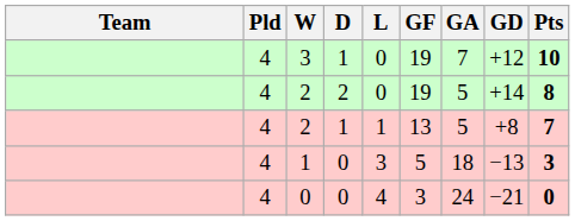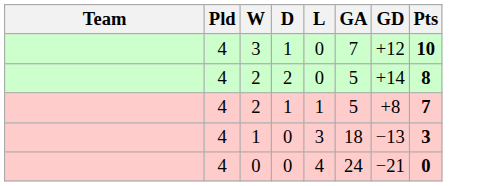 <table class="wikitable" style="text-align: center;">
 <tr>
 <th width=165>Team</th>
 <th width=20>Pld</th>
 <th width=20>W</th>
 <th width=20>D</th>
 <th width=20>L</th>
-<th width=20>GF</th>
 <th width=20>GA</th>
 <th width=20>GD</th>
 <th width=20>Pts</th>
 </tr>
 <tr bgcolor=ccffcc>
 <td style="text-align:left;"></td>
 <td>4</td>
 <td>3</td>
 <td>1</td>
 <td>0</td>
-<td>19</td>
 <td>7</td>
 <td>+12</td>
 <td><strong>10</strong></td>
 </tr>
 <tr bgcolor=ccffcc>
 <td style="text-align:left;"></td>
 <td>4</td>
 <td>2</td>
 <td>2</td>
 <td>0</td>
-<td>19</td>
 <td>5</td>
 <td>+14</td>
 <td><strong>8</strong></td>
 </tr>
 <tr bgcolor=#ffcccc>
 <td style="text-align:left;"></td>
 <td>4</td>
 <td>2</td>
 <td>1</td>
 <td>1</td>
-<td>13</td>
 <td>5</td>
 <td>+8</td>
 <td><strong>7</strong></td>
 </tr>
 <tr bgcolor=#ffcccc>
 <td style="text-align:left;"></td>
 <td>4</td>
 <td>1</td>
 <td>0</td>
 <td>3</td>
-<td>5</td>
 <td>18</td>
 <td>−13</td>
 <td><strong>3</strong></td>
 </tr>
 <tr bgcolor=#ffcccc>
 <td style="text-align:left;"></td>
 <td>4</td>
 <td>0</td>
 <td>0</td>
 <td>4</td>
-<td>3</td>
 <td>24</td>
 <td>−21</td>
 <td><strong>0</strong></td>
 </tr>
 </table>
